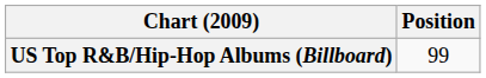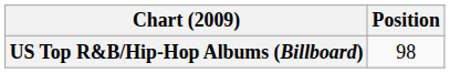 <table class="wikitable plainrowheaders" style="text-align:center;">
 <tr>
 <th scope="col">Chart (2009)</th>
 <th scope="col">Position</th>
 </tr>
 <tr>
 <th scope="row">US Top R&B/Hip-Hop Albums (<em>Billboard</em>)</th>
-<td>99</td>
+<td>98</td>
 </tr>
 </table>
